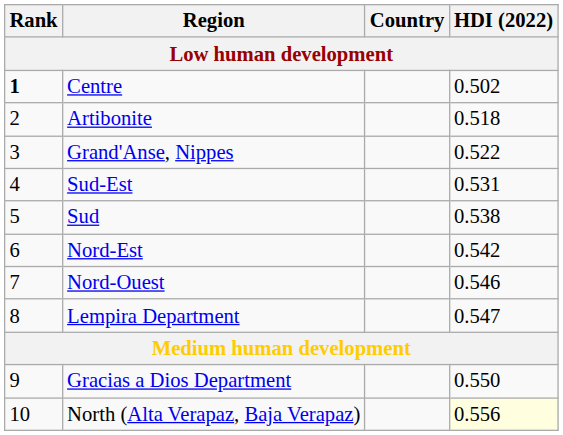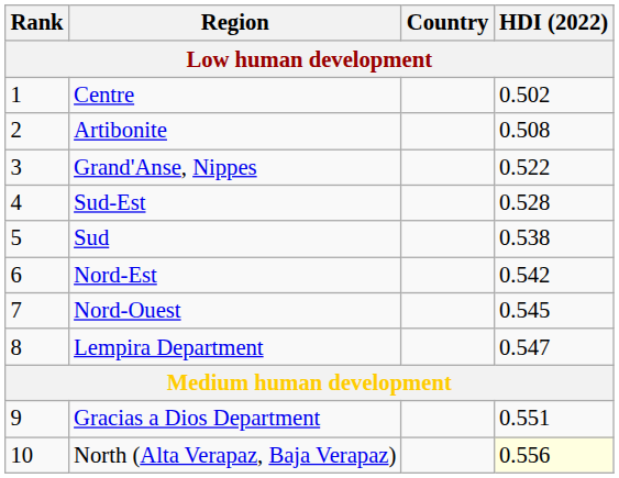 <table class="wikitable sortable">
 <tr>
 <th class="sort">Rank</th>
 <th class="sort">Region</th>
 <th>Country</th>
 <th class="sort">HDI (2022)</th>
 </tr>
 <tr>
 <th colspan="4" style="color:#900;">Low human development</th>
 </tr>
 <tr>
-<td><strong>1</strong></td>
+<td>1</td>
 <td style="text-align:left"><a href='#'>Centre</a></td>
 <td></td>
 <td>0.502</td>
 </tr>
 <tr>
 <td>2</td>
 <td style="text-align:left"><a href='#'>Artibonite</a></td>
 <td></td>
-<td>0.518</td>
+<td>0.508</td>
 </tr>
 <tr>
 <td>3</td>
 <td><a href='#'>Grand'Anse</a>, <a href='#'>Nippes</a></td>
 <td></td>
 <td>0.522</td>
 </tr>
 <tr>
 <td>4</td>
 <td><a href='#'>Sud-Est</a></td>
 <td></td>
-<td>0.531</td>
+<td>0.528</td>
 </tr>
 <tr>
 <td>5</td>
 <td><a href='#'>Sud</a></td>
 <td></td>
 <td>0.538</td>
 </tr>
 <tr>
 <td>6</td>
 <td><a href='#'>Nord-Est</a></td>
 <td></td>
 <td>0.542</td>
 </tr>
 <tr>
 <td>7</td>
 <td><a href='#'>Nord-Ouest</a></td>
 <td></td>
-<td>0.546</td>
+<td>0.545</td>
 </tr>
 <tr>
 <td>8</td>
 <td><a href='#'>Lempira Department</a></td>
 <td></td>
 <td>0.547</td>
 </tr>
 <tr>
 <th colspan="4" style="color:#fc0;">Medium human development</th>
 </tr>
 <tr>
 <td>9</td>
 <td><a href='#'>Gracias a Dios Department</a></td>
 <td></td>
-<td>0.550</td>
+<td>0.551</td>
 </tr>
 <tr>
 <td>10</td>
 <td>North (<a href='#'>Alta Verapaz</a>, <a href='#'>Baja Verapaz</a>)</td>
 <td></td>
 <td style="background: lightyellow;">0.556</td>
 </tr>
 </table>
